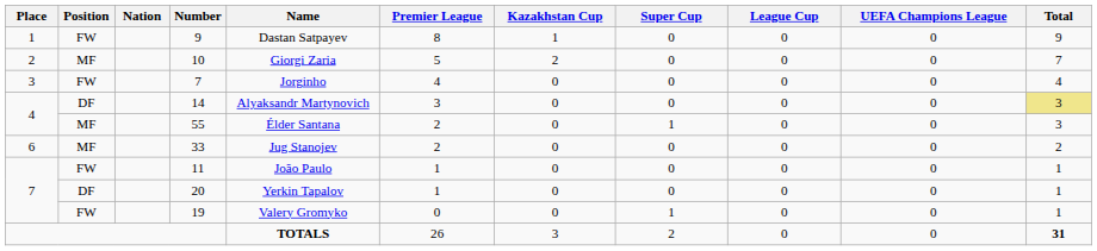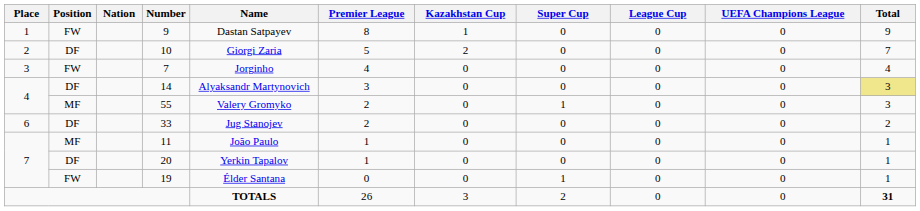 <table class="wikitable" style="font-size: 95%; text-align: center;">
 <tr>
 <th width=60>Place</th>
 <th width=60>Position</th>
 <th width=60>Nation</th>
 <th width=60>Number</th>
 <th width=200>Name</th>
 <th width=150><a href='#'>Premier League</a></th>
 <th width=150><a href='#'>Kazakhstan Cup</a></th>
 <th width=150><a href='#'>Super Cup</a></th>
 <th width=150><a href='#'>League Cup</a></th>
 <th width=250><a href='#'>UEFA Champions League</a></th>
 <th width=80>Total</th>
 </tr>
 <tr>
 <td>1</td>
 <td>FW</td>
 <td></td>
 <td>9</td>
 <td>Dastan Satpayev</td>
 <td>8</td>
 <td>1</td>
 <td>0</td>
 <td>0</td>
 <td>0</td>
 <td>9</td>
 </tr>
 <tr>
 <td>2</td>
-<td>MF</td>
+<td>DF</td>
 <td></td>
 <td>10</td>
 <td><a href='#'>Giorgi Zaria</a></td>
 <td>5</td>
 <td>2</td>
 <td>0</td>
 <td>0</td>
 <td>0</td>
 <td>7</td>
 </tr>
 <tr>
 <td>3</td>
 <td>FW</td>
 <td></td>
 <td>7</td>
 <td><a href='#'>Jorginho</a></td>
 <td>4</td>
 <td>0</td>
 <td>0</td>
 <td>0</td>
 <td>0</td>
 <td>4</td>
 </tr>
 <tr>
 <td rowspan="2">4</td>
 <td>DF</td>
 <td></td>
 <td>14</td>
 <td><a href='#'>Alyaksandr Martynovich</a></td>
 <td>3</td>
 <td>0</td>
 <td>0</td>
 <td>0</td>
 <td>0</td>
 <td style="background: khaki;">3</td>
 </tr>
 <tr>
 <td>MF</td>
 <td></td>
 <td>55</td>
-<td><a href='#'>Élder Santana</a></td>
+<td><a href='#'>Valery Gromyko</a></td>
 <td>2</td>
 <td>0</td>
 <td>1</td>
 <td>0</td>
 <td>0</td>
 <td>3</td>
 </tr>
 <tr>
 <td>6</td>
-<td>MF</td>
+<td>DF</td>
 <td></td>
 <td>33</td>
 <td><a href='#'>Jug Stanojev</a></td>
 <td>2</td>
 <td>0</td>
 <td>0</td>
 <td>0</td>
 <td>0</td>
 <td>2</td>
 </tr>
 <tr>
 <td rowspan="3">7</td>
-<td>FW</td>
+<td>MF</td>
 <td></td>
 <td>11</td>
 <td><a href='#'>João Paulo</a></td>
 <td>1</td>
 <td>0</td>
 <td>0</td>
 <td>0</td>
 <td>0</td>
 <td>1</td>
 </tr>
 <tr>
 <td>DF</td>
 <td></td>
 <td>20</td>
 <td><a href='#'>Yerkin Tapalov</a></td>
 <td>1</td>
 <td>0</td>
 <td>0</td>
 <td>0</td>
 <td>0</td>
 <td>1</td>
 </tr>
 <tr>
 <td>FW</td>
 <td></td>
 <td>19</td>
-<td><a href='#'>Valery Gromyko</a></td>
+<td><a href='#'>Élder Santana</a></td>
 <td>0</td>
 <td>0</td>
 <td>1</td>
 <td>0</td>
 <td>0</td>
 <td>1</td>
 </tr>
 <tr>
 <td colspan="4"></td>
 <td><strong>TOTALS</strong></td>
 <td>26</td>
 <td>3</td>
 <td>2</td>
 <td>0</td>
 <td>0</td>
 <td><strong>31</strong></td>
 </tr>
 </table>
